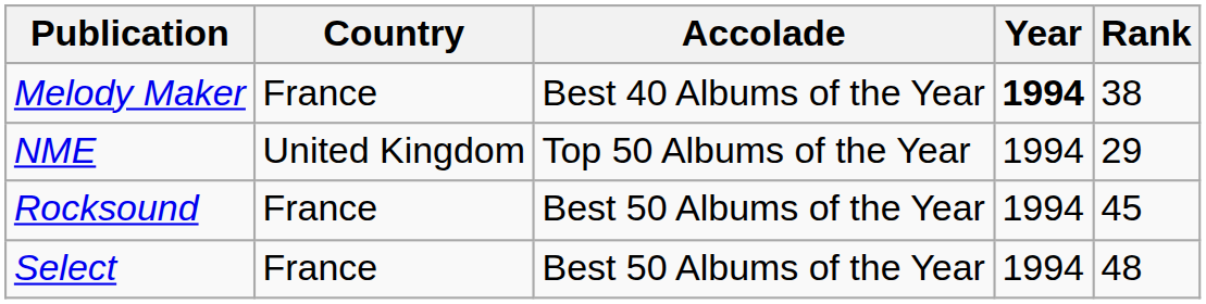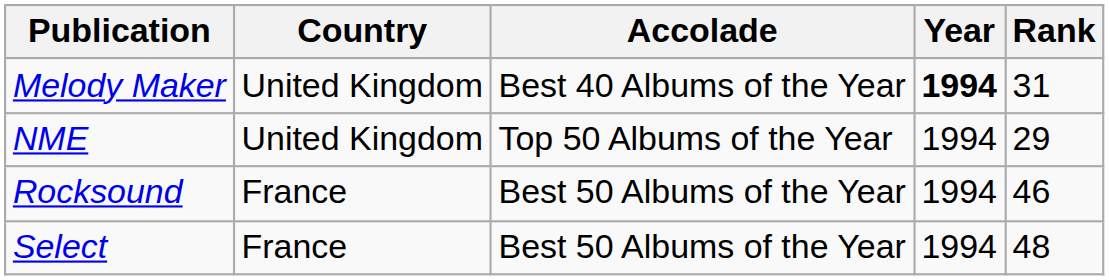 <table class="wikitable">
 <tr>
 <th>Publication</th>
 <th>Country</th>
 <th>Accolade</th>
 <th>Year</th>
 <th>Rank</th>
 </tr>
 <tr>
 <td><em><a href='#'>Melody Maker</a></em></td>
-<td>France</td>
+<td>United Kingdom</td>
 <td>Best 40 Albums of the Year</td>
 <td><strong>1994</strong></td>
-<td>38</td>
+<td>31</td>
 </tr>
 <tr>
 <td><em><a href='#'>NME</a></em></td>
 <td>United Kingdom</td>
 <td>Top 50 Albums of the Year</td>
 <td>1994</td>
 <td>29</td>
 </tr>
 <tr>
 <td><em><a href='#'>Rocksound</a></em></td>
 <td>France</td>
 <td>Best 50 Albums of the Year</td>
 <td>1994</td>
-<td>45</td>
+<td>46</td>
 </tr>
 <tr>
 <td><em><a href='#'>Select</a></em></td>
 <td>France</td>
 <td>Best 50 Albums of the Year</td>
 <td>1994</td>
 <td>48</td>
 </tr>
 </table>
